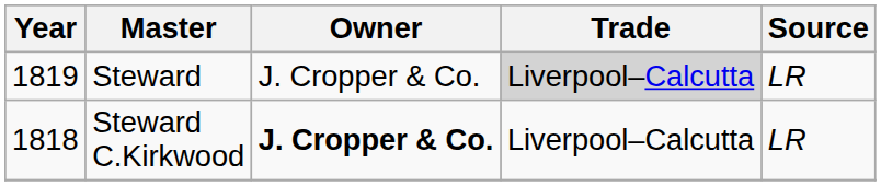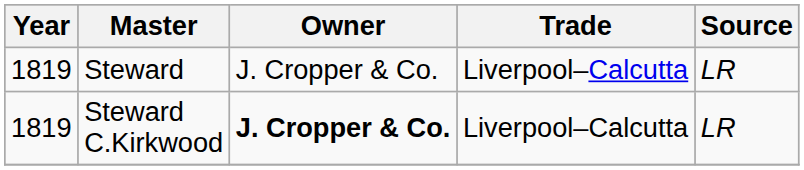 <table class=" wikitable">
 <tr>
 <th>Year</th>
 <th>Master</th>
 <th>Owner</th>
 <th>Trade</th>
 <th>Source</th>
 </tr>
 <tr>
 <td>1819</td>
 <td>Steward</td>
 <td>J. Cropper & Co.</td>
-<td style="background: lightgrey;">Liverpool–<a href='#'>Calcutta</a></td>
+<td>Liverpool–<a href='#'>Calcutta</a></td>
 <td><em>LR</em></td>
 </tr>
 <tr>
-<td>1818</td>
+<td>1819</td>
 <td>Steward<br>C.Kirkwood</td>
 <td><strong>J. Cropper & Co.</strong></td>
 <td>Liverpool–Calcutta</td>
 <td><em>LR</em></td>
 </tr>
 <tr>
 </tr>
 </table>
